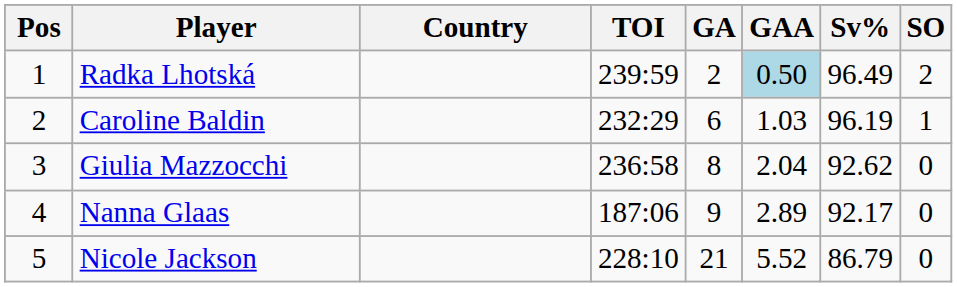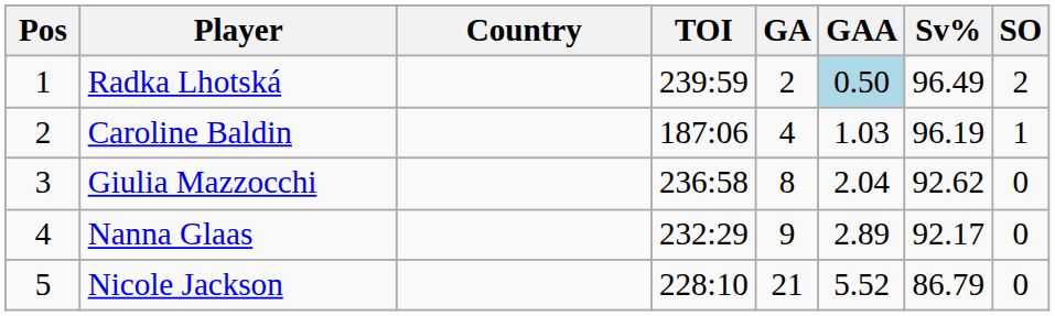 <table class="wikitable sortable" style="text-align: center;">
 <tr>
 <th width=30>Pos</th>
 <th width=150>Player</th>
 <th width=120>Country</th>
 <th width=20>TOI</th>
 <th width=20>GA</th>
 <th width=20>GAA</th>
 <th width=20>Sv%</th>
 <th width=20>SO</th>
 </tr>
 <tr>
 <td>1</td>
 <td align=left><a href='#'>Radka Lhotská</a></td>
 <td align=left></td>
 <td>239:59</td>
 <td>2</td>
 <td style="background: lightblue;">0.50</td>
 <td>96.49</td>
 <td>2</td>
 </tr>
 <tr>
 <td>2</td>
 <td align=left><a href='#'>Caroline Baldin</a></td>
 <td align=left></td>
-<td>232:29</td>
-<td>6</td>
+<td>187:06</td>
+<td>4</td>
 <td>1.03</td>
 <td>96.19</td>
 <td>1</td>
 </tr>
 <tr>
 <td>3</td>
 <td align=left><a href='#'>Giulia Mazzocchi</a></td>
 <td align=left></td>
 <td>236:58</td>
 <td>8</td>
 <td>2.04</td>
 <td>92.62</td>
 <td>0</td>
 </tr>
 <tr>
 <td>4</td>
 <td align=left><a href='#'>Nanna Glaas</a></td>
 <td align=left></td>
-<td>187:06</td>
+<td>232:29</td>
 <td>9</td>
 <td>2.89</td>
 <td>92.17</td>
 <td>0</td>
 </tr>
 <tr>
 <td>5</td>
 <td align=left><a href='#'>Nicole Jackson</a></td>
 <td align=left></td>
 <td>228:10</td>
 <td>21</td>
 <td>5.52</td>
 <td>86.79</td>
 <td>0</td>
 </tr>
 </table>
